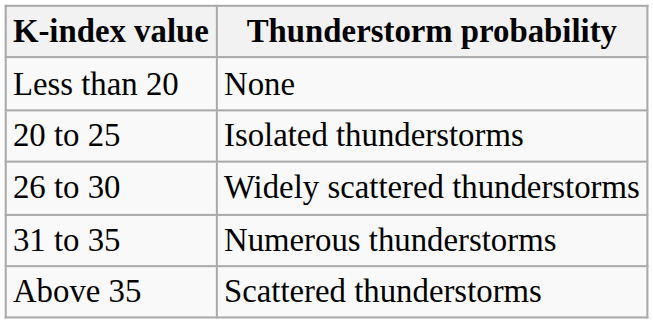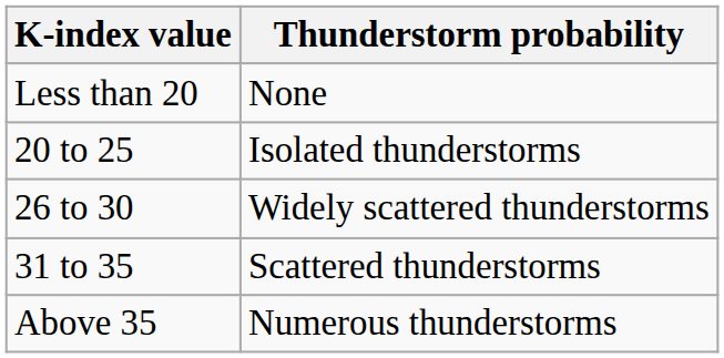 <table class="wikitable" style="float: right;">
 <tr>
 <th>K-index value</th>
 <th>Thunderstorm probability</th>
 </tr>
 <tr>
 <td>Less than 20</td>
 <td>None</td>
 </tr>
 <tr>
 <td>20 to 25</td>
 <td>Isolated thunderstorms</td>
 </tr>
 <tr>
 <td>26 to 30</td>
 <td>Widely scattered thunderstorms</td>
 </tr>
 <tr>
 <td>31 to 35</td>
-<td>Numerous thunderstorms</td>
+<td>Scattered thunderstorms</td>
 </tr>
 <tr>
 <td>Above 35</td>
-<td>Scattered thunderstorms</td>
+<td>Numerous thunderstorms</td>
 </tr>
 </table>
